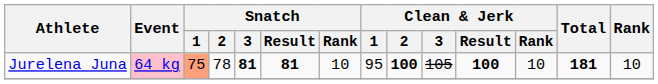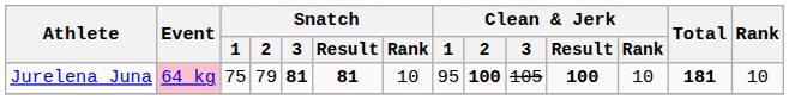 <table class="wikitable" style="font-size:90%">
 <tr>
 <th rowspan="2">Athlete</th>
 <th rowspan="2">Event</th>
 <th colspan="5">Snatch</th>
 <th colspan="5">Clean & Jerk</th>
 <th rowspan="2">Total</th>
 <th rowspan="2">Rank</th>
 </tr>
 <tr style="font-size:95%">
 <th>1</th>
 <th>2</th>
 <th>3</th>
 <th>Result</th>
 <th>Rank</th>
 <th>1</th>
 <th>2</th>
 <th>3</th>
 <th>Result</th>
 <th>Rank</th>
 </tr>
 <tr align=center>
 <td align=left><a href='#'>Jurelena Juna</a></td>
 <td align=left style="background: pink;"><a href='#'>64 kg</a></td>
-<td style="background: lightsalmon;">75</td>
-<td>78</td>
+<td>75</td>
+<td>79</td>
 <td><strong>81</strong></td>
 <td><strong>81</strong></td>
 <td>10</td>
 <td>95</td>
 <td><strong>100</strong></td>
 <td><s>105</s></td>
 <td><strong>100</strong></td>
 <td>10</td>
 <td><strong>181</strong></td>
 <td>10</td>
 </tr>
 <tr align=center>
 </tr>
 </table>
